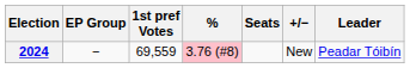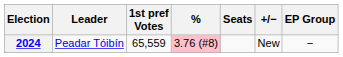 <table class="wikitable" style="font-size:97%; text-align:center;">
 <tr>
 <th>Election</th>
-<th>EP Group</th>
+<th>Leader</th>
 <th>1st pref<br>Votes</th>
 <th>%</th>
 <th>Seats</th>
 <th>+/−</th>
-<th>Leader</th>
+<th>EP Group</th>
 </tr>
 <tr>
 <th><a href='#'>2024</a></th>
-<td>−</td>
-<td>69,559</td>
+<td><a href='#'>Peadar Tóibín</a></td>
+<td>65,559</td>
 <td style="background: pink;">3.76 (#8)</td>
 <td></td>
 <td>New</td>
-<td><a href='#'>Peadar Tóibín</a></td>
+<td>−</td>
 </tr>
 </table>
